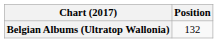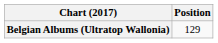 <table class="wikitable plainrowheaders" style="text-align:center">
 <tr>
 <th scope="col">Chart (2017)</th>
 <th scope="col">Position</th>
 </tr>
 <tr>
 <th scope="row">Belgian Albums (Ultratop Wallonia)</th>
-<td>132</td>
+<td>129</td>
 </tr>
 </table>
